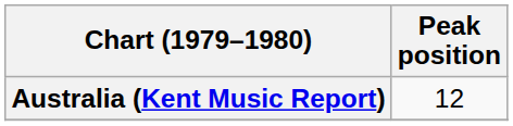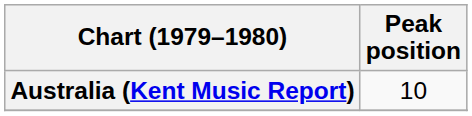 <table class="wikitable sortable plainrowheaders" style="text-align:center">
 <tr>
 <th>Chart (1979–1980)</th>
 <th>Peak<br>position</th>
 </tr>
 <tr>
 <th scope="row">Australia (<a href='#'>Kent Music Report</a>)</th>
-<td>12</td>
+<td>10</td>
 </tr>
 <tr>
 </tr>
 <tr>
 </tr>
 <tr>
 </tr>
 </table>
